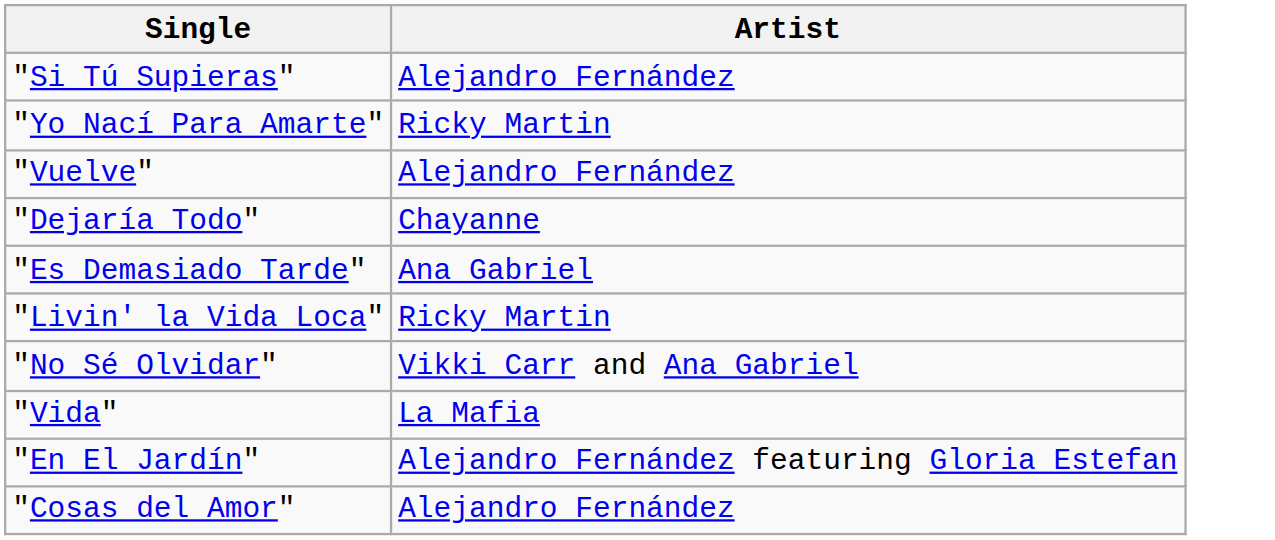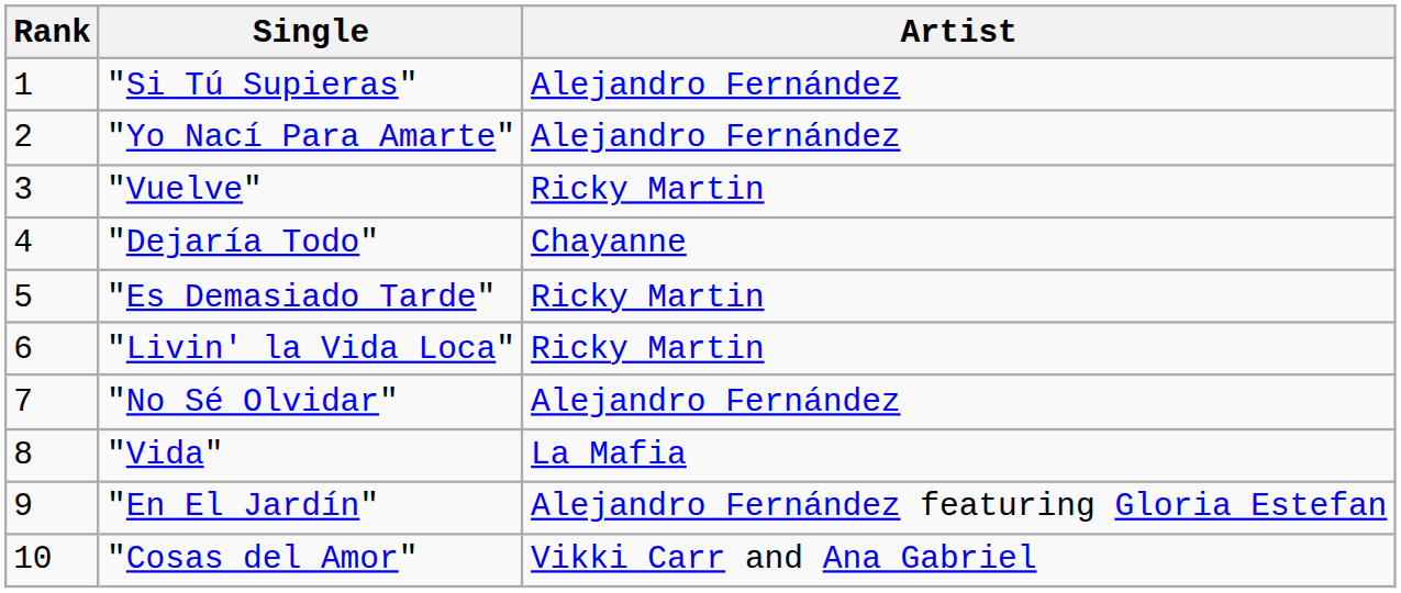 <table class="wikitable sortable">
 <tr>
+<th>Rank</th>
 <th>Single</th>
 <th>Artist</th>
 </tr>
 <tr>
+<td>1</td>
 <td>"<a href='#'>Si Tú Supieras</a>"</td>
 <td><a href='#'>Alejandro Fernández</a></td>
 </tr>
 <tr>
+<td>2</td>
 <td>"<a href='#'>Yo Nací Para Amarte</a>"</td>
+<td><a href='#'>Alejandro Fernández</a></td>
+</tr>
+<tr>
+<td>3</td>
+<td>"<a href='#'>Vuelve</a>"</td>
 <td><a href='#'>Ricky Martin</a></td>
 </tr>
 <tr>
-<td>"<a href='#'>Vuelve</a>"</td>
-<td><a href='#'>Alejandro Fernández</a></td>
-</tr>
-<tr>
+<td>4</td>
 <td>"<a href='#'>Dejaría Todo</a>"</td>
 <td><a href='#'>Chayanne</a></td>
 </tr>
 <tr>
+<td>5</td>
 <td>"<a href='#'>Es Demasiado Tarde</a>"</td>
-<td><a href='#'>Ana Gabriel</a></td>
+<td><a href='#'>Ricky Martin</a></td>
 </tr>
 <tr>
+<td>6</td>
 <td>"<a href='#'>Livin' la Vida Loca</a>"</td>
 <td><a href='#'>Ricky Martin</a></td>
 </tr>
 <tr>
+<td>7</td>
 <td>"<a href='#'>No Sé Olvidar</a>"</td>
-<td><a href='#'>Vikki Carr</a> and <a href='#'>Ana Gabriel</a></td>
+<td><a href='#'>Alejandro Fernández</a></td>
 </tr>
 <tr>
+<td>8</td>
 <td>"<a href='#'>Vida</a>"</td>
 <td><a href='#'>La Mafia</a></td>
 </tr>
 <tr>
+<td>9</td>
 <td>"<a href='#'>En El Jardín</a>"</td>
 <td><a href='#'>Alejandro Fernández</a> featuring <a href='#'>Gloria Estefan</a></td>
 </tr>
 <tr>
+<td>10</td>
 <td>"<a href='#'>Cosas del Amor</a>"</td>
-<td><a href='#'>Alejandro Fernández</a></td>
+<td><a href='#'>Vikki Carr</a> and <a href='#'>Ana Gabriel</a></td>
 </tr>
 </table>
